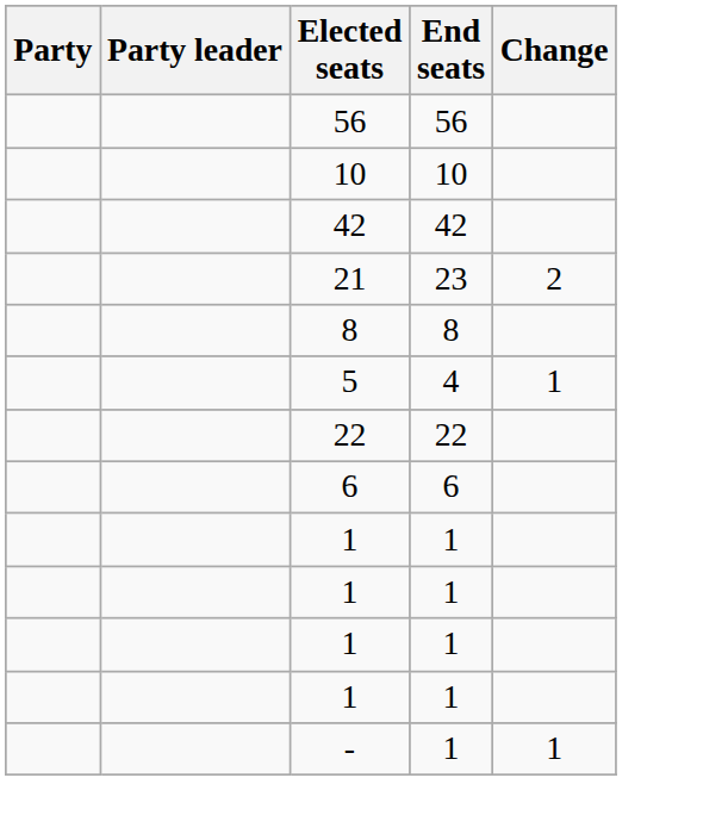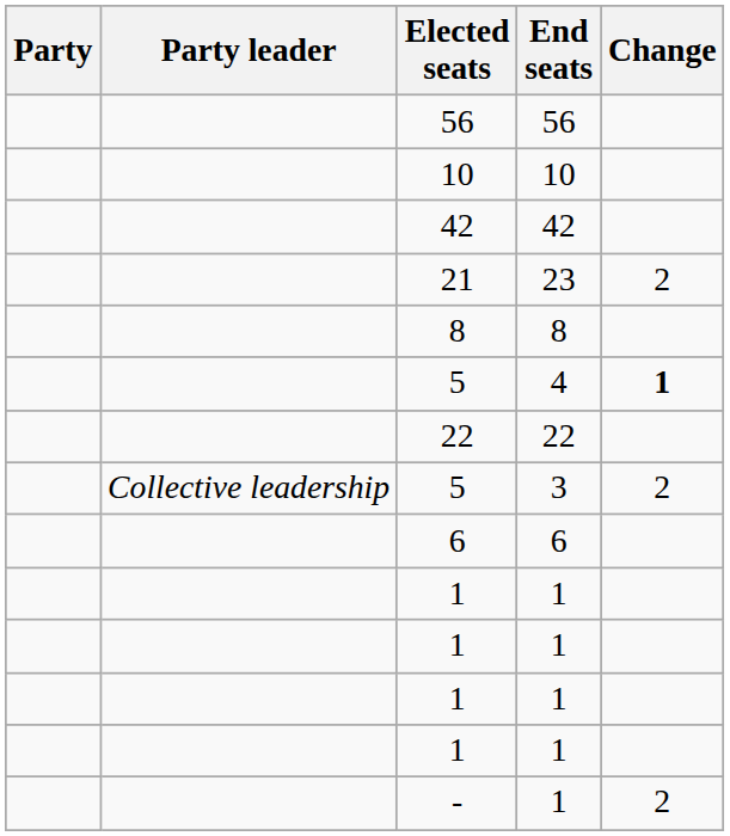 <table class="wikitable sortable" style="text-align: center;">
 <tr>
 <th>Party</th>
 <th>Party leader</th>
 <th>Elected<br>seats</th>
 <th>End<br>seats</th>
 <th>Change</th>
 </tr>
 <tr>
 <td data-sort-value="A" style="text-align: left;"></td>
 <td></td>
 <td>56</td>
 <td>56</td>
 <td data-sort-value="0"></td>
 </tr>
 <tr>
 <td data-sort-value="B" style="text-align: left;"></td>
 <td></td>
 <td>10</td>
 <td>10</td>
 <td data-sort-value="0"></td>
 </tr>
 <tr>
 <td data-sort-value="C" style="text-align: left;"></td>
 <td></td>
 <td>42</td>
 <td>42</td>
 <td data-sort-value="0"></td>
 </tr>
 <tr>
 <td data-sort-value="F" style="text-align: left;"></td>
 <td></td>
 <td>21</td>
 <td>23</td>
 <td data-sort-value="2"> 2</td>
 </tr>
 <tr>
 <td data-sort-value="M" style="text-align: left;"></td>
 <td></td>
 <td>8</td>
 <td>8</td>
 <td data-sort-value="0"></td>
 </tr>
 <tr>
 <td data-sort-value="Q" style="text-align: left;"></td>
 <td></td>
 <td>5</td>
 <td>4</td>
-<td data-sort-value="-1"> 1</td>
+<td data-sort-value="-1"><strong> 1</strong></td>
 </tr>
 <tr>
 <td data-sort-value="V" style="text-align: left;"></td>
 <td></td>
 <td>22</td>
 <td>22</td>
 <td data-sort-value="0"></td>
+</tr>
+<tr>
+<td data-sort-value="Y" style="text-align: left;"></td>
+<td data-sort-value=" "><em>Collective leadership</em></td>
+<td>5</td>
+<td>3</td>
+<td data-sort-value="-2"> 2</td>
 </tr>
 <tr>
 <td data-sort-value="Z" style="text-align: left;"></td>
 <td></td>
 <td>6</td>
 <td>6</td>
 <td data-sort-value="0"></td>
 </tr>
 <tr>
 <td data-sort-value="FF" style="text-align: left;"></td>
 <td></td>
 <td>1</td>
 <td>1</td>
 <td data-sort-value="0"></td>
 </tr>
 <tr>
 <td data-sort-value="SP" style="text-align: left;"></td>
 <td></td>
 <td>1</td>
 <td>1</td>
 <td data-sort-value="0"></td>
 </tr>
 <tr>
 <td data-sort-value="AT" style="text-align: left;"></td>
 <td></td>
 <td>1</td>
 <td>1</td>
 <td data-sort-value="0"></td>
 </tr>
 <tr>
 <td data-sort-value="SI" style="text-align: left;"></td>
 <td></td>
 <td>1</td>
 <td>1</td>
 <td data-sort-value="0"></td>
 </tr>
 <tr>
 <td data-sort-value="ZZZZ" style="text-align: left;"></td>
 <td></td>
 <td>-</td>
 <td>1</td>
-<td data-sort-value="1"> 1</td>
+<td data-sort-value="1"> 2</td>
 </tr>
 </table>
